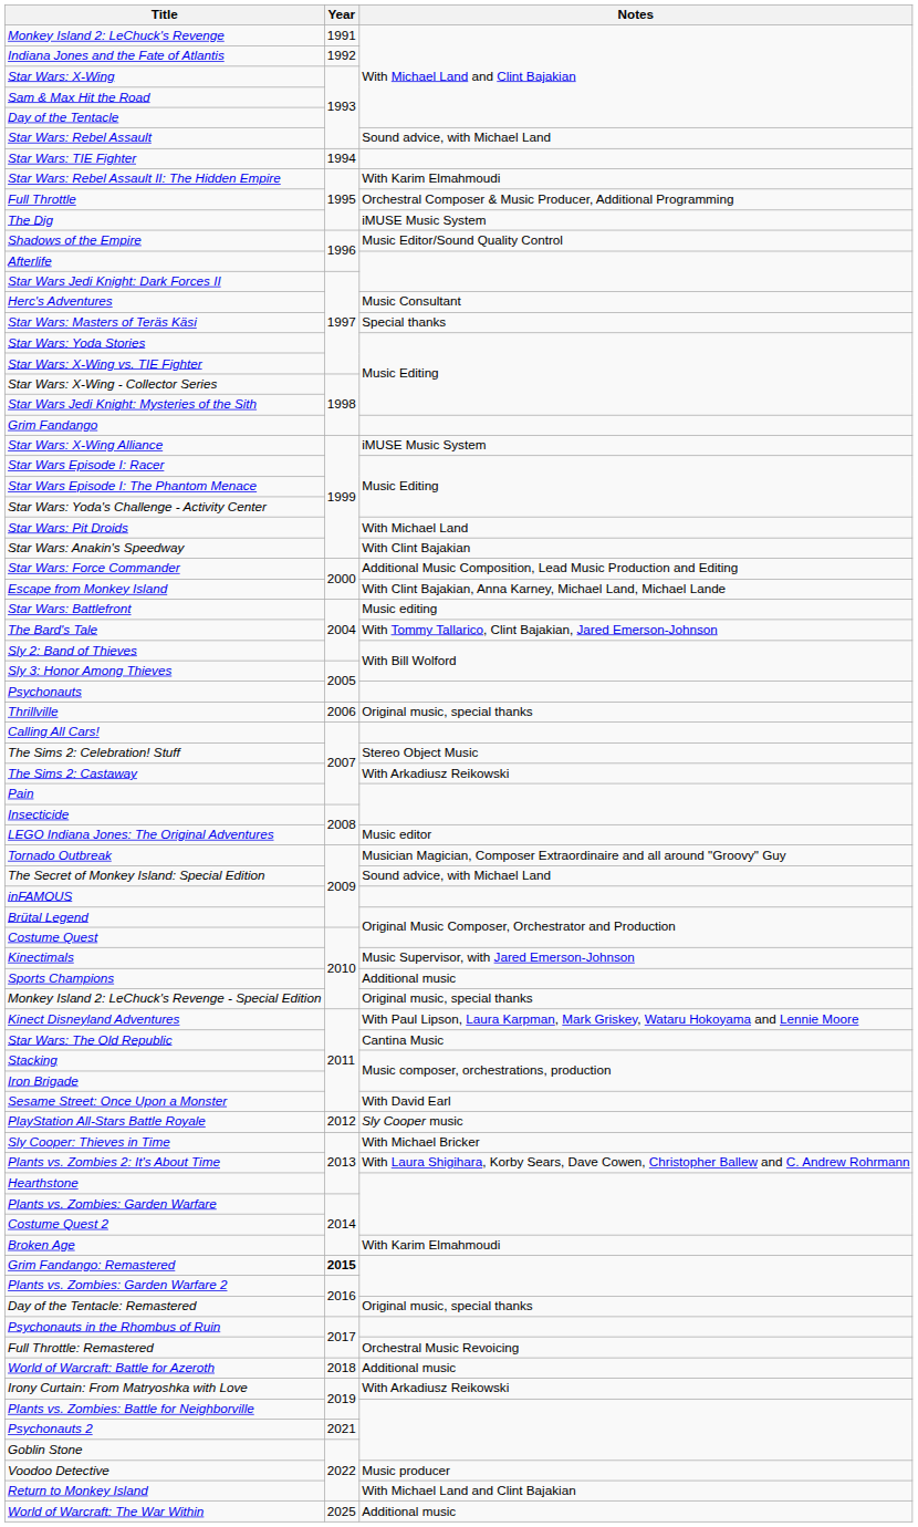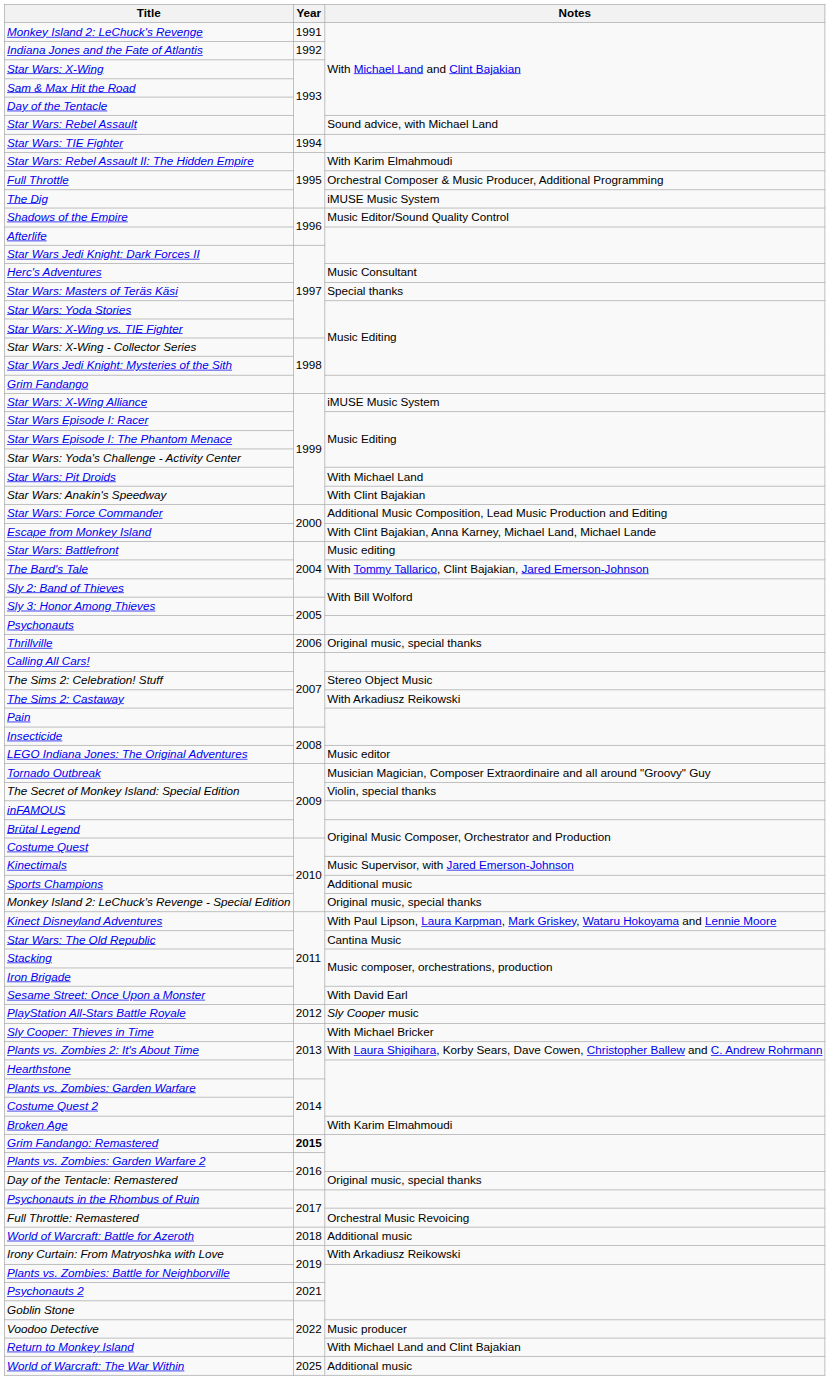 <table class="wikitable sortable">
 <tr>
 <th>Title</th>
 <th>Year</th>
 <th>Notes</th>
 </tr>
 <tr>
 <td><em><a href='#'>Monkey Island 2: LeChuck's Revenge</a></em></td>
 <td>1991</td>
 <td rowspan ="5">With <a href='#'>Michael Land</a> and <a href='#'>Clint Bajakian</a></td>
 </tr>
 <tr>
 <td><em><a href='#'>Indiana Jones and the Fate of Atlantis</a></em></td>
 <td>1992</td>
 </tr>
 <tr>
 <td><em><a href='#'>Star Wars: X-Wing</a></em></td>
 <td rowspan ="4">1993</td>
 </tr>
 <tr>
 <td><em><a href='#'>Sam & Max Hit the Road</a></em></td>
 </tr>
 <tr>
 <td><em><a href='#'>Day of the Tentacle</a></em></td>
 </tr>
 <tr>
 <td><em><a href='#'>Star Wars: Rebel Assault</a></em></td>
 <td>Sound advice, with Michael Land</td>
 </tr>
 <tr>
 <td><em><a href='#'>Star Wars: TIE Fighter</a></em></td>
 <td>1994</td>
 <td></td>
 </tr>
 <tr>
 <td><em><a href='#'>Star Wars: Rebel Assault II: The Hidden Empire</a></em></td>
 <td rowspan ="3">1995</td>
 <td>With Karim Elmahmoudi</td>
 </tr>
 <tr>
 <td><em><a href='#'>Full Throttle</a></em></td>
 <td>Orchestral Composer & Music Producer, Additional Programming</td>
 </tr>
 <tr>
 <td><em><a href='#'>The Dig</a></em></td>
 <td>iMUSE Music System</td>
 </tr>
 <tr>
 <td><em><a href='#'>Shadows of the Empire</a></em></td>
 <td rowspan ="2">1996</td>
 <td>Music Editor/Sound Quality Control</td>
 </tr>
 <tr>
 <td><em><a href='#'>Afterlife</a></em></td>
 <td rowspan ="2"></td>
 </tr>
 <tr>
 <td><em><a href='#'>Star Wars Jedi Knight: Dark Forces II</a></em></td>
 <td rowspan ="5">1997</td>
 </tr>
 <tr>
 <td><em><a href='#'>Herc's Adventures</a></em></td>
 <td>Music Consultant</td>
 </tr>
 <tr>
 <td><em><a href='#'>Star Wars: Masters of Teräs Käsi</a></em></td>
 <td>Special thanks</td>
 </tr>
 <tr>
 <td><em><a href='#'>Star Wars: Yoda Stories</a></em></td>
 <td rowspan ="4">Music Editing</td>
 </tr>
 <tr>
 <td><em><a href='#'>Star Wars: X-Wing vs. TIE Fighter</a></em></td>
 </tr>
 <tr>
 <td><em>Star Wars: X-Wing - Collector Series</em></td>
 <td rowspan ="3">1998</td>
 </tr>
 <tr>
 <td><em><a href='#'>Star Wars Jedi Knight: Mysteries of the Sith</a></em></td>
 </tr>
 <tr>
 <td><em><a href='#'>Grim Fandango</a></em></td>
 <td></td>
 </tr>
 <tr>
 <td><em><a href='#'>Star Wars: X-Wing Alliance</a></em></td>
 <td rowspan="6">1999</td>
 <td>iMUSE Music System</td>
 </tr>
 <tr>
 <td><em><a href='#'>Star Wars Episode I: Racer</a></em></td>
 <td rowspan="3">Music Editing</td>
 </tr>
 <tr>
 <td><em><a href='#'>Star Wars Episode I: The Phantom Menace</a></em></td>
 </tr>
 <tr>
 <td><em>Star Wars: Yoda's Challenge - Activity Center</em></td>
 </tr>
 <tr>
 <td><em><a href='#'>Star Wars: Pit Droids</a></em></td>
 <td>With Michael Land</td>
 </tr>
 <tr>
 <td><em>Star Wars: Anakin's Speedway</em></td>
 <td>With Clint Bajakian</td>
 </tr>
 <tr>
 <td><em><a href='#'>Star Wars: Force Commander</a></em></td>
 <td rowspan="2">2000</td>
 <td>Additional Music Composition, Lead Music Production and Editing</td>
 </tr>
 <tr>
 <td><em><a href='#'>Escape from Monkey Island</a></em></td>
 <td>With Clint Bajakian, Anna Karney, Michael Land, Michael Lande</td>
 </tr>
 <tr>
 <td><em><a href='#'>Star Wars: Battlefront</a></em></td>
 <td rowspan="3">2004</td>
 <td>Music editing</td>
 </tr>
 <tr>
 <td><em><a href='#'>The Bard's Tale</a></em></td>
 <td>With <a href='#'>Tommy Tallarico</a>, Clint Bajakian, <a href='#'>Jared Emerson-Johnson</a></td>
 </tr>
 <tr>
 <td><em><a href='#'>Sly 2: Band of Thieves</a></em></td>
 <td rowspan="2">With Bill Wolford</td>
 </tr>
 <tr>
 <td><em><a href='#'>Sly 3: Honor Among Thieves</a></em></td>
 <td rowspan="2">2005</td>
 </tr>
 <tr>
 <td><em><a href='#'>Psychonauts</a></em></td>
 <td></td>
 </tr>
 <tr>
 <td><em><a href='#'>Thrillville</a></em></td>
 <td>2006</td>
 <td>Original music, special thanks</td>
 </tr>
 <tr>
 <td><em><a href='#'>Calling All Cars!</a></em></td>
 <td rowspan="4">2007</td>
 <td></td>
 </tr>
 <tr>
 <td><em>The Sims 2: Celebration! Stuff</em></td>
 <td>Stereo Object Music</td>
 </tr>
 <tr>
 <td><em><a href='#'>The Sims 2: Castaway</a></em></td>
 <td>With Arkadiusz Reikowski</td>
 </tr>
 <tr>
 <td><em><a href='#'>Pain</a></em></td>
 <td rowspan="2"></td>
 </tr>
 <tr>
 <td><em><a href='#'>Insecticide</a></em></td>
 <td rowspan="2">2008</td>
 </tr>
 <tr>
 <td><em><a href='#'>LEGO Indiana Jones: The Original Adventures</a></em></td>
 <td>Music editor</td>
 </tr>
 <tr>
 <td><em><a href='#'>Tornado Outbreak</a></em></td>
 <td rowspan="4">2009</td>
 <td>Musician Magician, Composer Extraordinaire and all around "Groovy" Guy</td>
 </tr>
 <tr>
 <td><em>The Secret of Monkey Island: Special Edition</em></td>
-<td>Sound advice, with Michael Land</td>
+<td>Violin, special thanks</td>
 </tr>
 <tr>
 <td><em><a href='#'>inFAMOUS</a></em></td>
 <td></td>
 </tr>
 <tr>
 <td><em><a href='#'>Brütal Legend</a></em></td>
 <td rowspan="2">Original Music Composer, Orchestrator and Production</td>
 </tr>
 <tr>
 <td><em><a href='#'>Costume Quest</a></em></td>
 <td rowspan="4">2010</td>
 </tr>
 <tr>
 <td><em><a href='#'>Kinectimals</a></em></td>
 <td>Music Supervisor, with <a href='#'>Jared Emerson-Johnson</a></td>
 </tr>
 <tr>
 <td><em><a href='#'>Sports Champions</a></em></td>
 <td>Additional music</td>
 </tr>
 <tr>
 <td><em>Monkey Island 2: LeChuck's Revenge - Special Edition</em></td>
 <td>Original music, special thanks</td>
 </tr>
 <tr>
 <td><em><a href='#'>Kinect Disneyland Adventures</a></em></td>
 <td rowspan="5">2011</td>
 <td>With Paul Lipson, <a href='#'>Laura Karpman</a>, <a href='#'>Mark Griskey</a>, <a href='#'>Wataru Hokoyama</a> and <a href='#'>Lennie Moore</a></td>
 </tr>
 <tr>
 <td><em><a href='#'>Star Wars: The Old Republic</a></em></td>
 <td>Cantina Music</td>
 </tr>
 <tr>
 <td><em><a href='#'>Stacking</a></em></td>
 <td rowspan="2">Music composer, orchestrations, production</td>
 </tr>
 <tr>
 <td><em><a href='#'>Iron Brigade</a></em></td>
 </tr>
 <tr>
 <td><em><a href='#'>Sesame Street: Once Upon a Monster</a></em></td>
 <td>With David Earl</td>
 </tr>
 <tr>
 <td><em><a href='#'>PlayStation All-Stars Battle Royale</a></em></td>
 <td>2012</td>
 <td><em>Sly Cooper</em> music</td>
 </tr>
 <tr>
 <td><em><a href='#'>Sly Cooper: Thieves in Time</a></em></td>
 <td rowspan="3">2013</td>
 <td>With Michael Bricker</td>
 </tr>
 <tr>
 <td><em><a href='#'>Plants vs. Zombies 2: It's About Time</a></em></td>
 <td>With <a href='#'>Laura Shigihara</a>, Korby Sears, Dave Cowen, <a href='#'>Christopher Ballew</a> and <a href='#'>C. Andrew Rohrmann</a></td>
 </tr>
 <tr>
 <td><em><a href='#'>Hearthstone</a></em></td>
 <td rowspan="3"></td>
 </tr>
 <tr>
 <td><em><a href='#'>Plants vs. Zombies: Garden Warfare</a></em></td>
 <td rowspan="3">2014</td>
 </tr>
 <tr>
 <td><em><a href='#'>Costume Quest 2</a></em></td>
 </tr>
 <tr>
 <td><em><a href='#'>Broken Age</a></em></td>
 <td>With Karim Elmahmoudi</td>
 </tr>
 <tr>
 <td><em><a href='#'>Grim Fandango: Remastered</a></em></td>
 <td><strong>2015</strong></td>
 <td rowspan="2"></td>
 </tr>
 <tr>
 <td><em><a href='#'>Plants vs. Zombies: Garden Warfare 2</a></em></td>
 <td rowspan="2">2016</td>
 </tr>
 <tr>
 <td><em>Day of the Tentacle: Remastered</em></td>
 <td>Original music, special thanks</td>
 </tr>
 <tr>
 <td><em><a href='#'>Psychonauts in the Rhombus of Ruin</a></em></td>
 <td rowspan="2">2017</td>
 <td></td>
 </tr>
 <tr>
 <td><em>Full Throttle: Remastered</em></td>
 <td>Orchestral Music Revoicing</td>
 </tr>
 <tr>
 <td><em><a href='#'>World of Warcraft: Battle for Azeroth</a></em></td>
 <td>2018</td>
 <td>Additional music</td>
 </tr>
 <tr>
 <td><em>Irony Curtain: From Matryoshka with Love</em></td>
 <td rowspan="2">2019</td>
 <td>With Arkadiusz Reikowski</td>
 </tr>
 <tr>
 <td><em><a href='#'>Plants vs. Zombies: Battle for Neighborville</a></em></td>
 <td rowspan="3"></td>
 </tr>
 <tr>
 <td><em><a href='#'>Psychonauts 2</a></em></td>
 <td>2021</td>
 </tr>
 <tr>
 <td><em>Goblin Stone</em> </td>
 <td rowspan="3">2022</td>
 </tr>
 <tr>
 <td><em>Voodoo Detective</em></td>
 <td>Music producer</td>
 </tr>
 <tr>
 <td><em><a href='#'>Return to Monkey Island</a></em></td>
 <td>With Michael Land and Clint Bajakian</td>
 </tr>
 <tr>
 <td><a href='#'><em>World of Warcraft: The War Within</em></a></td>
 <td>2025</td>
 <td>Additional music</td>
 </tr>
 </table>
